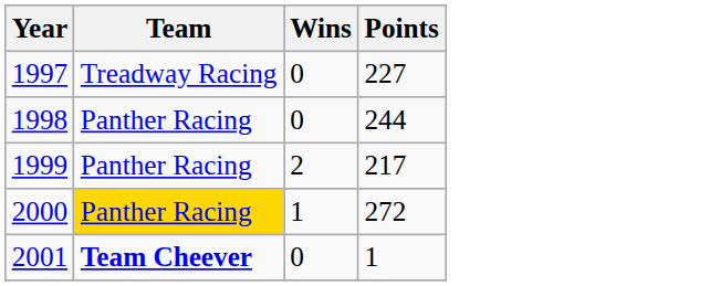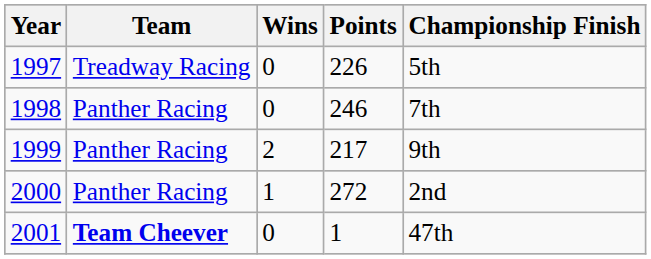 <table class="wikitable" style="font-size: 95%">
 <tr>
 <th>Year</th>
 <th>Team</th>
 <th>Wins</th>
 <th>Points</th>
+<th>Championship Finish</th>
 </tr>
 <tr>
 <td><a href='#'>1997</a></td>
 <td><a href='#'>Treadway Racing</a></td>
 <td>0</td>
-<td>227</td>
+<td>226</td>
+<td>5th</td>
 </tr>
 <tr>
 <td><a href='#'>1998</a></td>
 <td><a href='#'>Panther Racing</a></td>
 <td>0</td>
-<td>244</td>
+<td>246</td>
+<td>7th</td>
 </tr>
 <tr>
 <td><a href='#'>1999</a></td>
 <td><a href='#'>Panther Racing</a></td>
 <td>2</td>
 <td>217</td>
+<td>9th</td>
 </tr>
 <tr>
 <td><a href='#'>2000</a></td>
-<td style="background: gold;"><a href='#'>Panther Racing</a></td>
+<td><a href='#'>Panther Racing</a></td>
 <td>1</td>
 <td>272</td>
+<td>2nd</td>
 </tr>
 <tr>
 <td><a href='#'>2001</a></td>
 <td><strong><a href='#'>Team Cheever</a></strong></td>
 <td>0</td>
 <td>1</td>
+<td>47th</td>
 </tr>
 </table>
